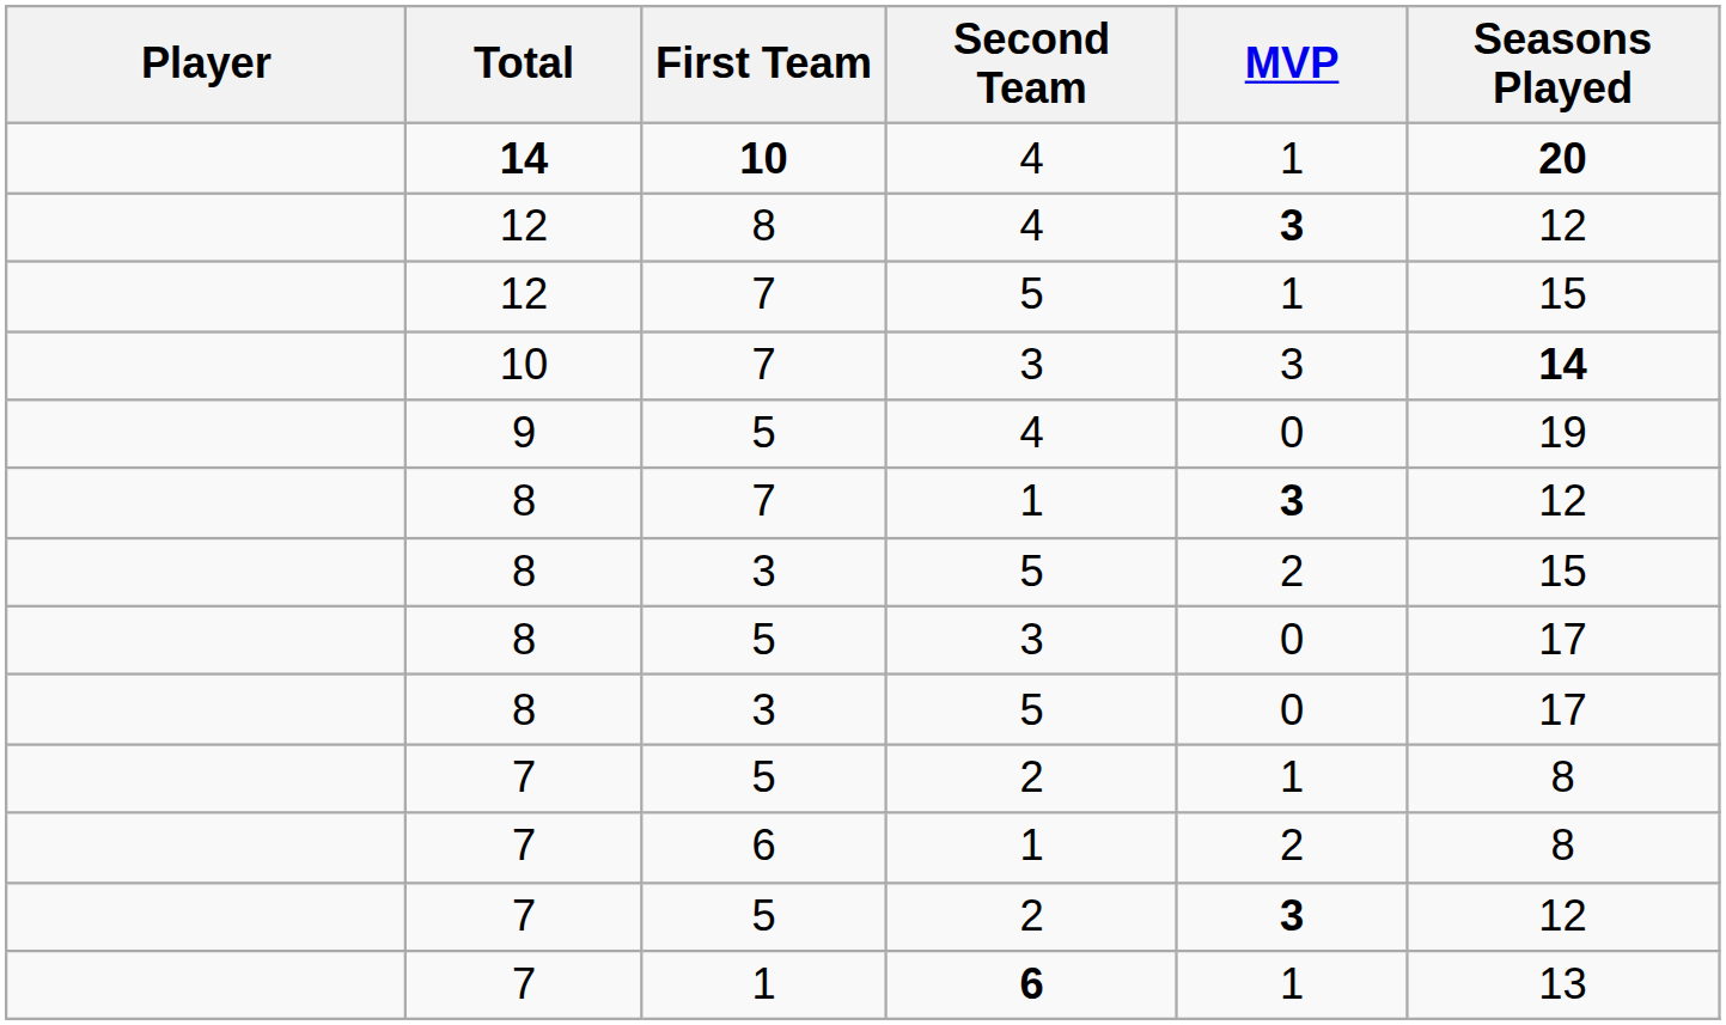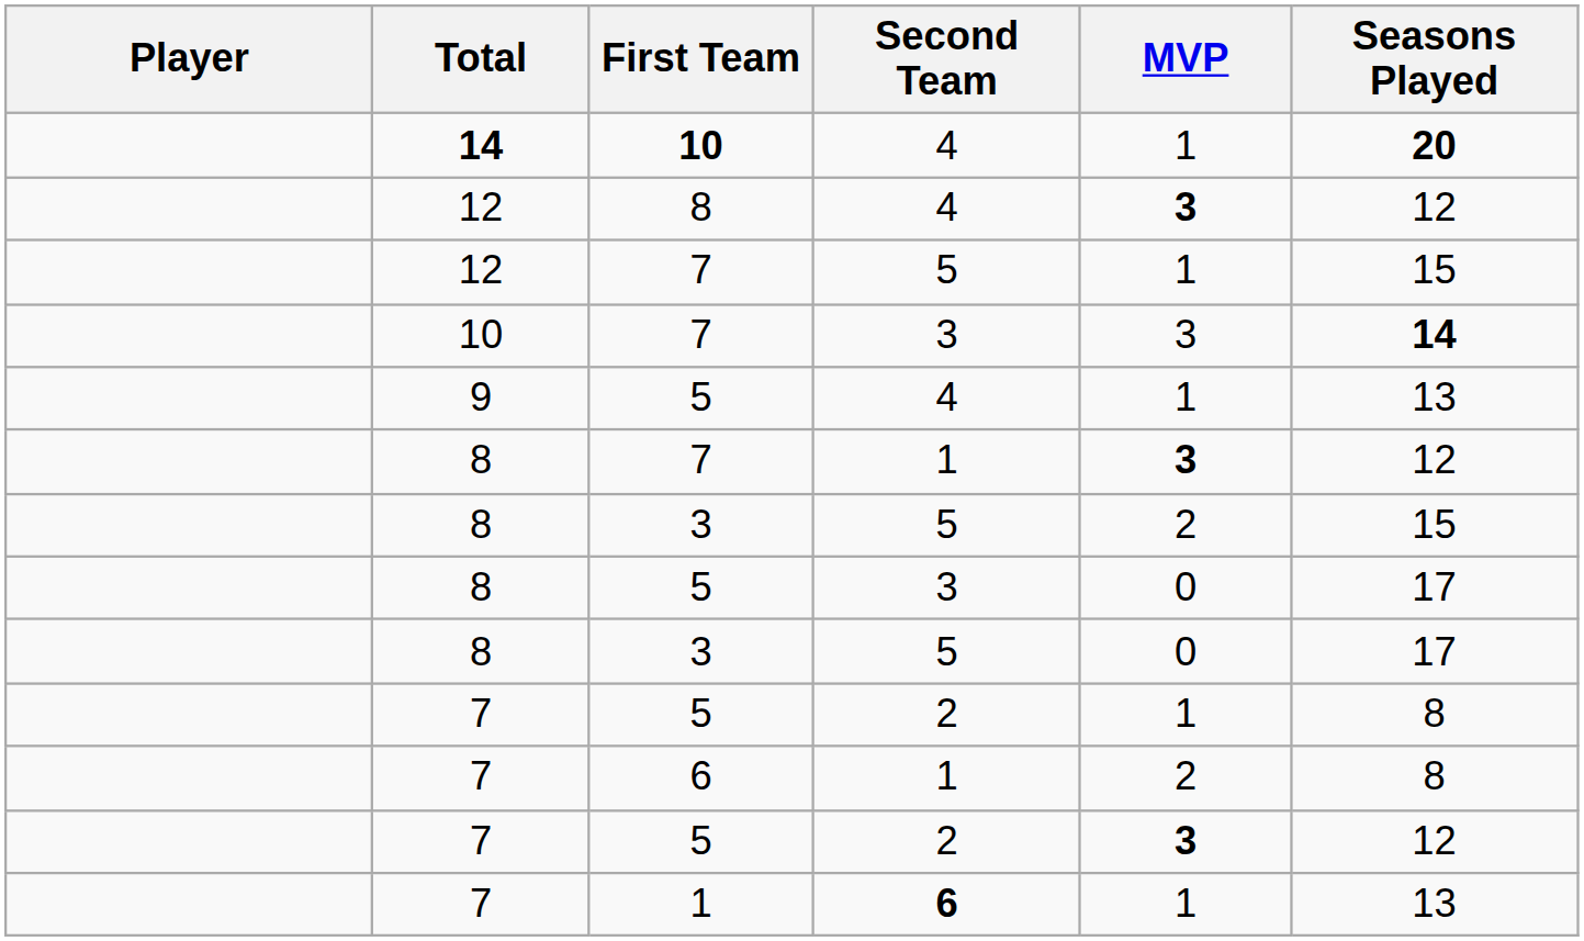 <table class="wikitable sortable" style="width:50%;">
 <tr>
 <th scope="row" style="width: 10%;">Player</th>
 <th scope="row" style="width: 5%;">Total</th>
 <th scope="row" style="width: 5%;">First Team</th>
 <th scope="row" style="width: 5%;">Second Team</th>
 <th scope="row" style="width: 5%;"><a href='#'>MVP</a></th>
 <th scope="row" style="width: 5%;">Seasons Played</th>
 </tr>
 <tr>
 <td></td>
 <td align="center"><strong>14</strong></td>
 <td align="center"><strong>10</strong></td>
 <td align="center">4</td>
 <td align="center">1</td>
 <td align="center"><strong>20</strong></td>
 </tr>
 <tr>
 <td></td>
 <td align="center">12</td>
 <td align="center">8</td>
 <td align="center">4</td>
 <td align="center"><strong>3</strong></td>
 <td align="center">12</td>
 </tr>
 <tr>
 <td></td>
 <td align="center">12</td>
 <td align="center">7</td>
 <td align="center">5</td>
 <td align="center">1</td>
 <td align="center">15</td>
 </tr>
 <tr>
 <td></td>
 <td align="center">10</td>
 <td align="center">7</td>
 <td align="center">3</td>
 <td align="center">3</td>
 <td align="center"><strong>14</strong></td>
 </tr>
 <tr>
 <td></td>
 <td align="center">9</td>
 <td align="center">5</td>
 <td align="center">4</td>
-<td align="center">0</td>
-<td align="center">19</td>
+<td align="center">1</td>
+<td align="center">13</td>
 </tr>
 <tr>
 <td></td>
 <td align="center">8</td>
 <td align="center">7</td>
 <td align="center">1</td>
 <td align="center"><strong>3</strong></td>
 <td align="center">12</td>
 </tr>
 <tr>
 <td></td>
 <td align="center">8</td>
 <td align="center">3</td>
 <td align="center">5</td>
 <td align="center">2</td>
 <td align="center">15</td>
 </tr>
 <tr>
 <td></td>
 <td align="center">8</td>
 <td align="center">5</td>
 <td align="center">3</td>
 <td align="center">0</td>
 <td align="center">17</td>
 </tr>
 <tr>
 <td></td>
 <td align="center">8</td>
 <td align="center">3</td>
 <td align="center">5</td>
 <td align="center">0</td>
 <td align="center">17</td>
 </tr>
 <tr>
 <td></td>
 <td align="center">7</td>
 <td align="center">5</td>
 <td align="center">2</td>
 <td align="center">1</td>
 <td align="center">8</td>
 </tr>
 <tr>
 <td></td>
 <td align="center">7</td>
 <td align="center">6</td>
 <td align="center">1</td>
 <td align="center">2</td>
 <td align="center">8</td>
 </tr>
 <tr>
 <td></td>
 <td align="center">7</td>
 <td align="center">5</td>
 <td align="center">2</td>
 <td align="center"><strong>3</strong></td>
 <td align="center">12</td>
 </tr>
 <tr>
 <td></td>
 <td align="center">7</td>
 <td align="center">1</td>
 <td align="center"><strong>6</strong></td>
 <td align="center">1</td>
 <td align="center">13</td>
 </tr>
 </table>
